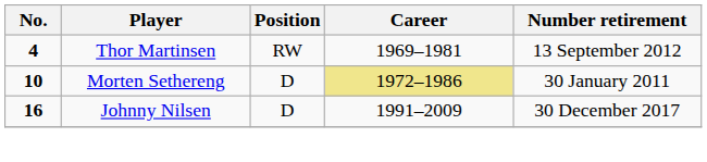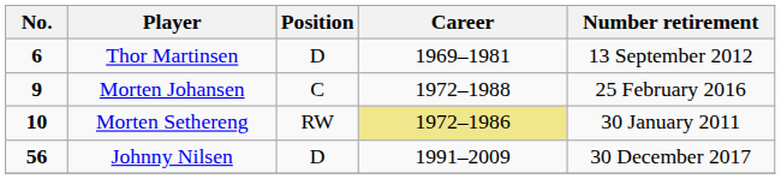 <table class="wikitable sortable" style="text-align:center">
 <tr>
 <th width=40px>No.</th>
 <th width=150px>Player</th>
 <th width=40px>Position</th>
 <th width=150px>Career</th>
 <th width=150px>Number retirement</th>
 </tr>
 <tr>
-<td><strong>4</strong></td>
+<td><strong>6</strong></td>
 <td><a href='#'>Thor Martinsen</a></td>
-<td>RW</td>
+<td>D</td>
 <td>1969–1981</td>
 <td>13 September 2012</td>
 </tr>
 <tr>
+<td><strong>9</strong></td>
+<td><a href='#'>Morten Johansen</a></td>
+<td>C</td>
+<td>1972–1988</td>
+<td>25 February 2016</td>
+</tr>
+<tr>
 <td><strong>10</strong></td>
 <td><a href='#'>Morten Sethereng</a></td>
-<td>D</td>
+<td>RW</td>
 <td style="background: khaki;">1972–1986</td>
 <td>30 January 2011</td>
 </tr>
 <tr>
-<td><strong>16</strong></td>
+<td><strong>56</strong></td>
 <td><a href='#'>Johnny Nilsen</a></td>
 <td>D</td>
 <td>1991–2009</td>
 <td>30 December 2017</td>
 </tr>
 <tr>
 </tr>
 </table>
